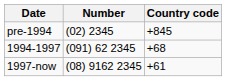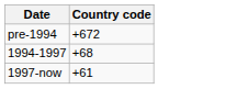 <table class="wikitable" border=1>
 <tr>
 <th>Date</th>
-<th>Number</th>
 <th>Country code</th>
 </tr>
 <tr>
 <td>pre-1994</td>
-<td>(02) 2345</td>
-<td>+845</td>
+<td>+672</td>
 </tr>
 <tr>
 <td>1994-1997</td>
-<td>(091) 62 2345</td>
 <td>+68</td>
 </tr>
 <tr>
 <td>1997-now</td>
-<td>(08) 9162 2345</td>
 <td>+61</td>
 </tr>
 </table>
